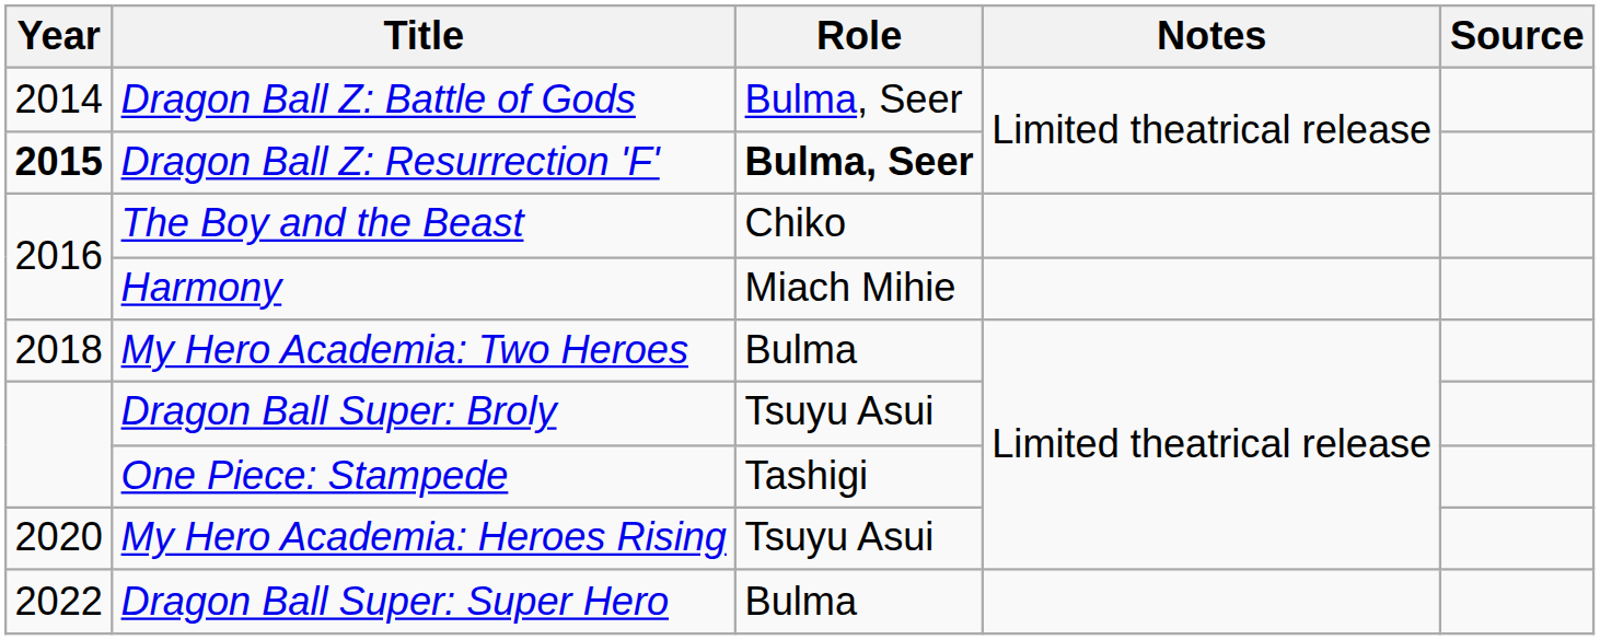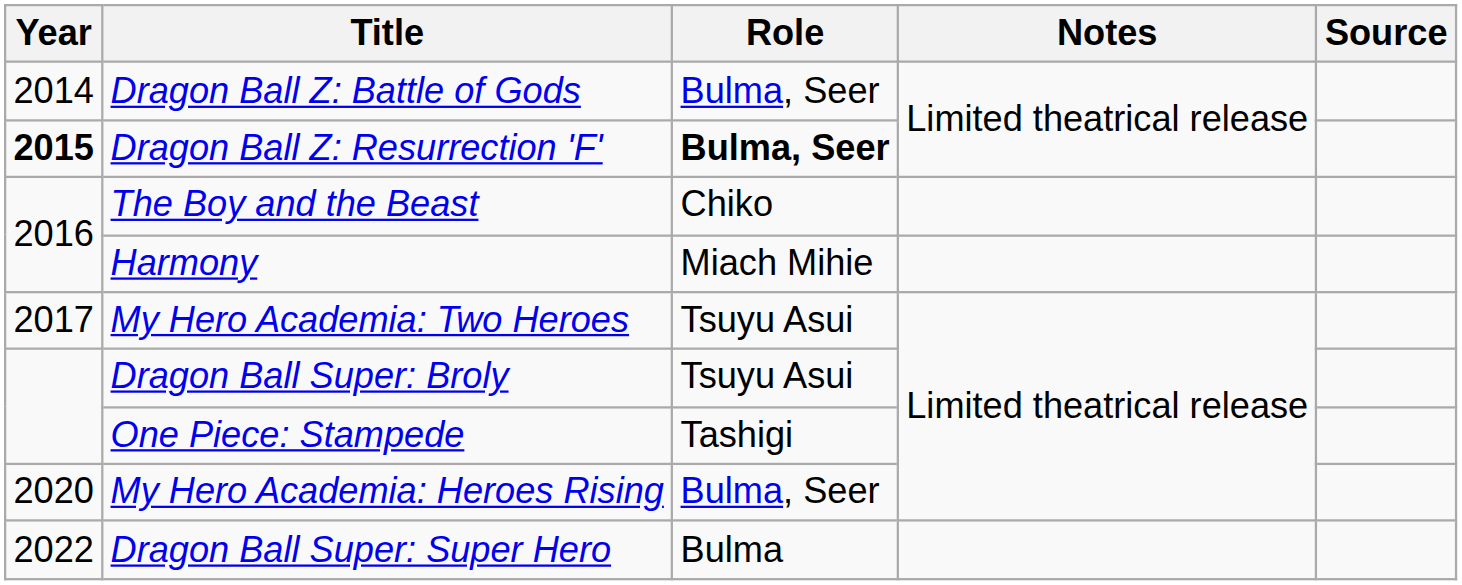 <table class="wikitable sortable plainrowheaders">
 <tr>
 <th>Year</th>
 <th>Title</th>
 <th>Role</th>
 <th class="unsortable">Notes </th>
 <th class="unsortable">Source</th>
 </tr>
 <tr>
 <td>2014</td>
 <td><em><a href='#'>Dragon Ball Z: Battle of Gods</a></em></td>
 <td><a href='#'>Bulma</a>, Seer</td>
 <td rowspan="2">Limited theatrical release</td>
 <td></td>
 </tr>
 <tr>
 <td><strong>2015</strong></td>
 <td><em><a href='#'>Dragon Ball Z: Resurrection 'F'</a></em></td>
 <td><strong>Bulma, Seer</strong></td>
 <td></td>
 </tr>
 <tr>
 <td rowspan="2">2016</td>
 <td><em><a href='#'>The Boy and the Beast</a></em></td>
 <td>Chiko</td>
 <td></td>
 <td></td>
 </tr>
 <tr>
 <td><em><a href='#'>Harmony</a></em></td>
 <td>Miach Mihie</td>
 <td></td>
 <td></td>
 </tr>
 <tr>
-<td>2018</td>
+<td>2017</td>
 <td><em><a href='#'>My Hero Academia: Two Heroes</a></em></td>
-<td>Bulma</td>
+<td>Tsuyu Asui</td>
 <td rowspan="4">Limited theatrical release</td>
 <td></td>
 </tr>
 <tr>
 <td rowspan="2"></td>
 <td><em><a href='#'>Dragon Ball Super: Broly</a></em></td>
 <td>Tsuyu Asui</td>
 <td></td>
 </tr>
 <tr>
 <td><em><a href='#'>One Piece: Stampede</a></em></td>
 <td>Tashigi</td>
 <td></td>
 </tr>
 <tr>
 <td>2020</td>
 <td><em><a href='#'>My Hero Academia: Heroes Rising</a></em></td>
-<td>Tsuyu Asui</td>
+<td><a href='#'>Bulma</a>, Seer</td>
 <td></td>
 </tr>
 <tr>
 <td>2022</td>
 <td><em><a href='#'>Dragon Ball Super: Super Hero</a></em></td>
 <td>Bulma</td>
 <td></td>
 <td></td>
 </tr>
 </table>
